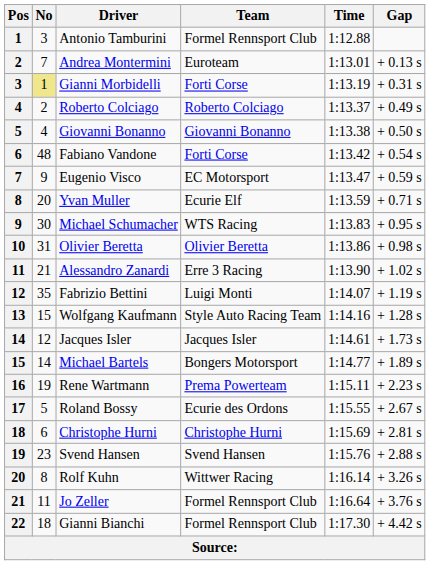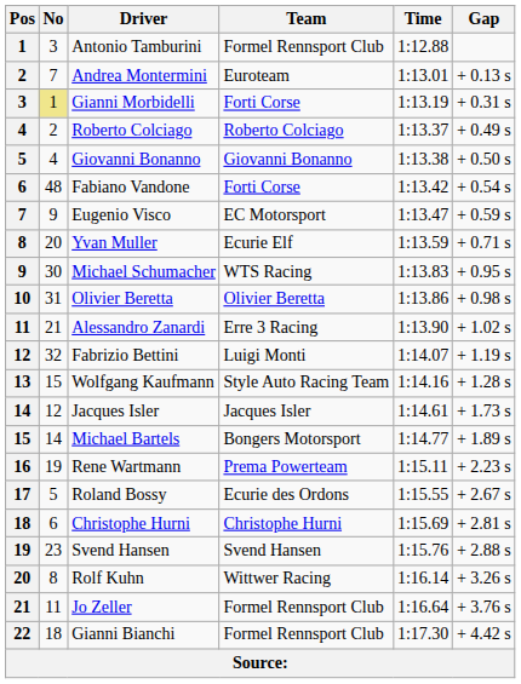 <table class="wikitable" style="font-size: 85%;">
 <tr>
 <th>Pos</th>
 <th>No</th>
 <th>Driver</th>
 <th>Team</th>
 <th>Time</th>
 <th>Gap</th>
 </tr>
 <tr>
 <th>1</th>
 <td align=center>3</td>
 <td> Antonio Tamburini</td>
 <td>Formel Rennsport Club</td>
 <td>1:12.88</td>
 <td></td>
 </tr>
 <tr>
 <th>2</th>
 <td align=center>7</td>
 <td> <a href='#'>Andrea Montermini</a></td>
 <td>Euroteam</td>
 <td>1:13.01</td>
 <td>+ 0.13 s</td>
 </tr>
 <tr>
 <th>3</th>
 <td align=center style="background: khaki;">1</td>
 <td> <a href='#'>Gianni Morbidelli</a></td>
 <td><a href='#'>Forti Corse</a></td>
 <td>1:13.19</td>
 <td>+ 0.31 s</td>
 </tr>
 <tr>
 <th>4</th>
 <td align=center>2</td>
 <td> <a href='#'>Roberto Colciago</a></td>
 <td><a href='#'>Roberto Colciago</a></td>
 <td>1:13.37</td>
 <td>+ 0.49 s</td>
 </tr>
 <tr>
 <th>5</th>
 <td align=center>4</td>
 <td> <a href='#'>Giovanni Bonanno</a></td>
 <td><a href='#'>Giovanni Bonanno</a></td>
 <td>1:13.38</td>
 <td>+ 0.50 s</td>
 </tr>
 <tr>
 <th>6</th>
 <td align=center>48</td>
 <td> Fabiano Vandone</td>
 <td><a href='#'>Forti Corse</a></td>
 <td>1:13.42</td>
 <td>+ 0.54 s</td>
 </tr>
 <tr>
 <th>7</th>
 <td align=center>9</td>
 <td> Eugenio Visco</td>
 <td>EC Motorsport</td>
 <td>1:13.47</td>
 <td>+ 0.59 s</td>
 </tr>
 <tr>
 <th>8</th>
 <td align=center>20</td>
 <td> <a href='#'>Yvan Muller</a></td>
 <td>Ecurie Elf</td>
 <td>1:13.59</td>
 <td>+ 0.71 s</td>
 </tr>
 <tr>
 <th>9</th>
 <td align=center>30</td>
 <td> <a href='#'>Michael Schumacher</a></td>
 <td>WTS Racing</td>
 <td>1:13.83</td>
 <td>+ 0.95 s</td>
 </tr>
 <tr>
 <th>10</th>
 <td align=center>31</td>
 <td> <a href='#'>Olivier Beretta</a></td>
 <td><a href='#'>Olivier Beretta</a></td>
 <td>1:13.86</td>
 <td>+ 0.98 s</td>
 </tr>
 <tr>
 <th>11</th>
 <td align=center>21</td>
 <td> <a href='#'>Alessandro Zanardi</a></td>
 <td>Erre 3 Racing</td>
 <td>1:13.90</td>
 <td>+ 1.02 s</td>
 </tr>
 <tr>
 <th>12</th>
-<td align=center>35</td>
+<td align=center>32</td>
 <td> Fabrizio Bettini</td>
 <td>Luigi Monti</td>
 <td>1:14.07</td>
 <td>+ 1.19 s</td>
 </tr>
 <tr>
 <th>13</th>
 <td align=center>15</td>
 <td> Wolfgang Kaufmann</td>
 <td>Style Auto Racing Team</td>
 <td>1:14.16</td>
 <td>+ 1.28 s</td>
 </tr>
 <tr>
 <th>14</th>
 <td align=center>12</td>
 <td> Jacques Isler</td>
 <td>Jacques Isler</td>
 <td>1:14.61</td>
 <td>+ 1.73 s</td>
 </tr>
 <tr>
 <th>15</th>
 <td align=center>14</td>
 <td> <a href='#'>Michael Bartels</a></td>
 <td>Bongers Motorsport</td>
 <td>1:14.77</td>
 <td>+ 1.89 s</td>
 </tr>
 <tr>
 <th>16</th>
 <td align=center>19</td>
 <td> Rene Wartmann</td>
 <td><a href='#'>Prema Powerteam</a></td>
 <td>1:15.11</td>
 <td>+ 2.23 s</td>
 </tr>
 <tr>
 <th>17</th>
 <td align=center>5</td>
 <td> Roland Bossy</td>
 <td>Ecurie des Ordons</td>
 <td>1:15.55</td>
 <td>+ 2.67 s</td>
 </tr>
 <tr>
 <th>18</th>
 <td align=center>6</td>
 <td> <a href='#'>Christophe Hurni</a></td>
 <td><a href='#'>Christophe Hurni</a></td>
 <td>1:15.69</td>
 <td>+ 2.81 s</td>
 </tr>
 <tr>
 <th>19</th>
 <td align=center>23</td>
 <td> Svend Hansen</td>
 <td>Svend Hansen</td>
 <td>1:15.76</td>
 <td>+ 2.88 s</td>
 </tr>
 <tr>
 <th>20</th>
 <td align=center>8</td>
 <td> Rolf Kuhn</td>
 <td>Wittwer Racing</td>
 <td>1:16.14</td>
 <td>+ 3.26 s</td>
 </tr>
 <tr>
 <th>21</th>
 <td align=center>11</td>
 <td> <a href='#'>Jo Zeller</a></td>
 <td>Formel Rennsport Club</td>
 <td>1:16.64</td>
 <td>+ 3.76 s</td>
 </tr>
 <tr>
 <th>22</th>
 <td align=center>18</td>
 <td> Gianni Bianchi</td>
 <td>Formel Rennsport Club</td>
 <td>1:17.30</td>
 <td>+ 4.42 s</td>
 </tr>
 <tr>
 <th colspan=6>Source:</th>
 </tr>
 </table>
